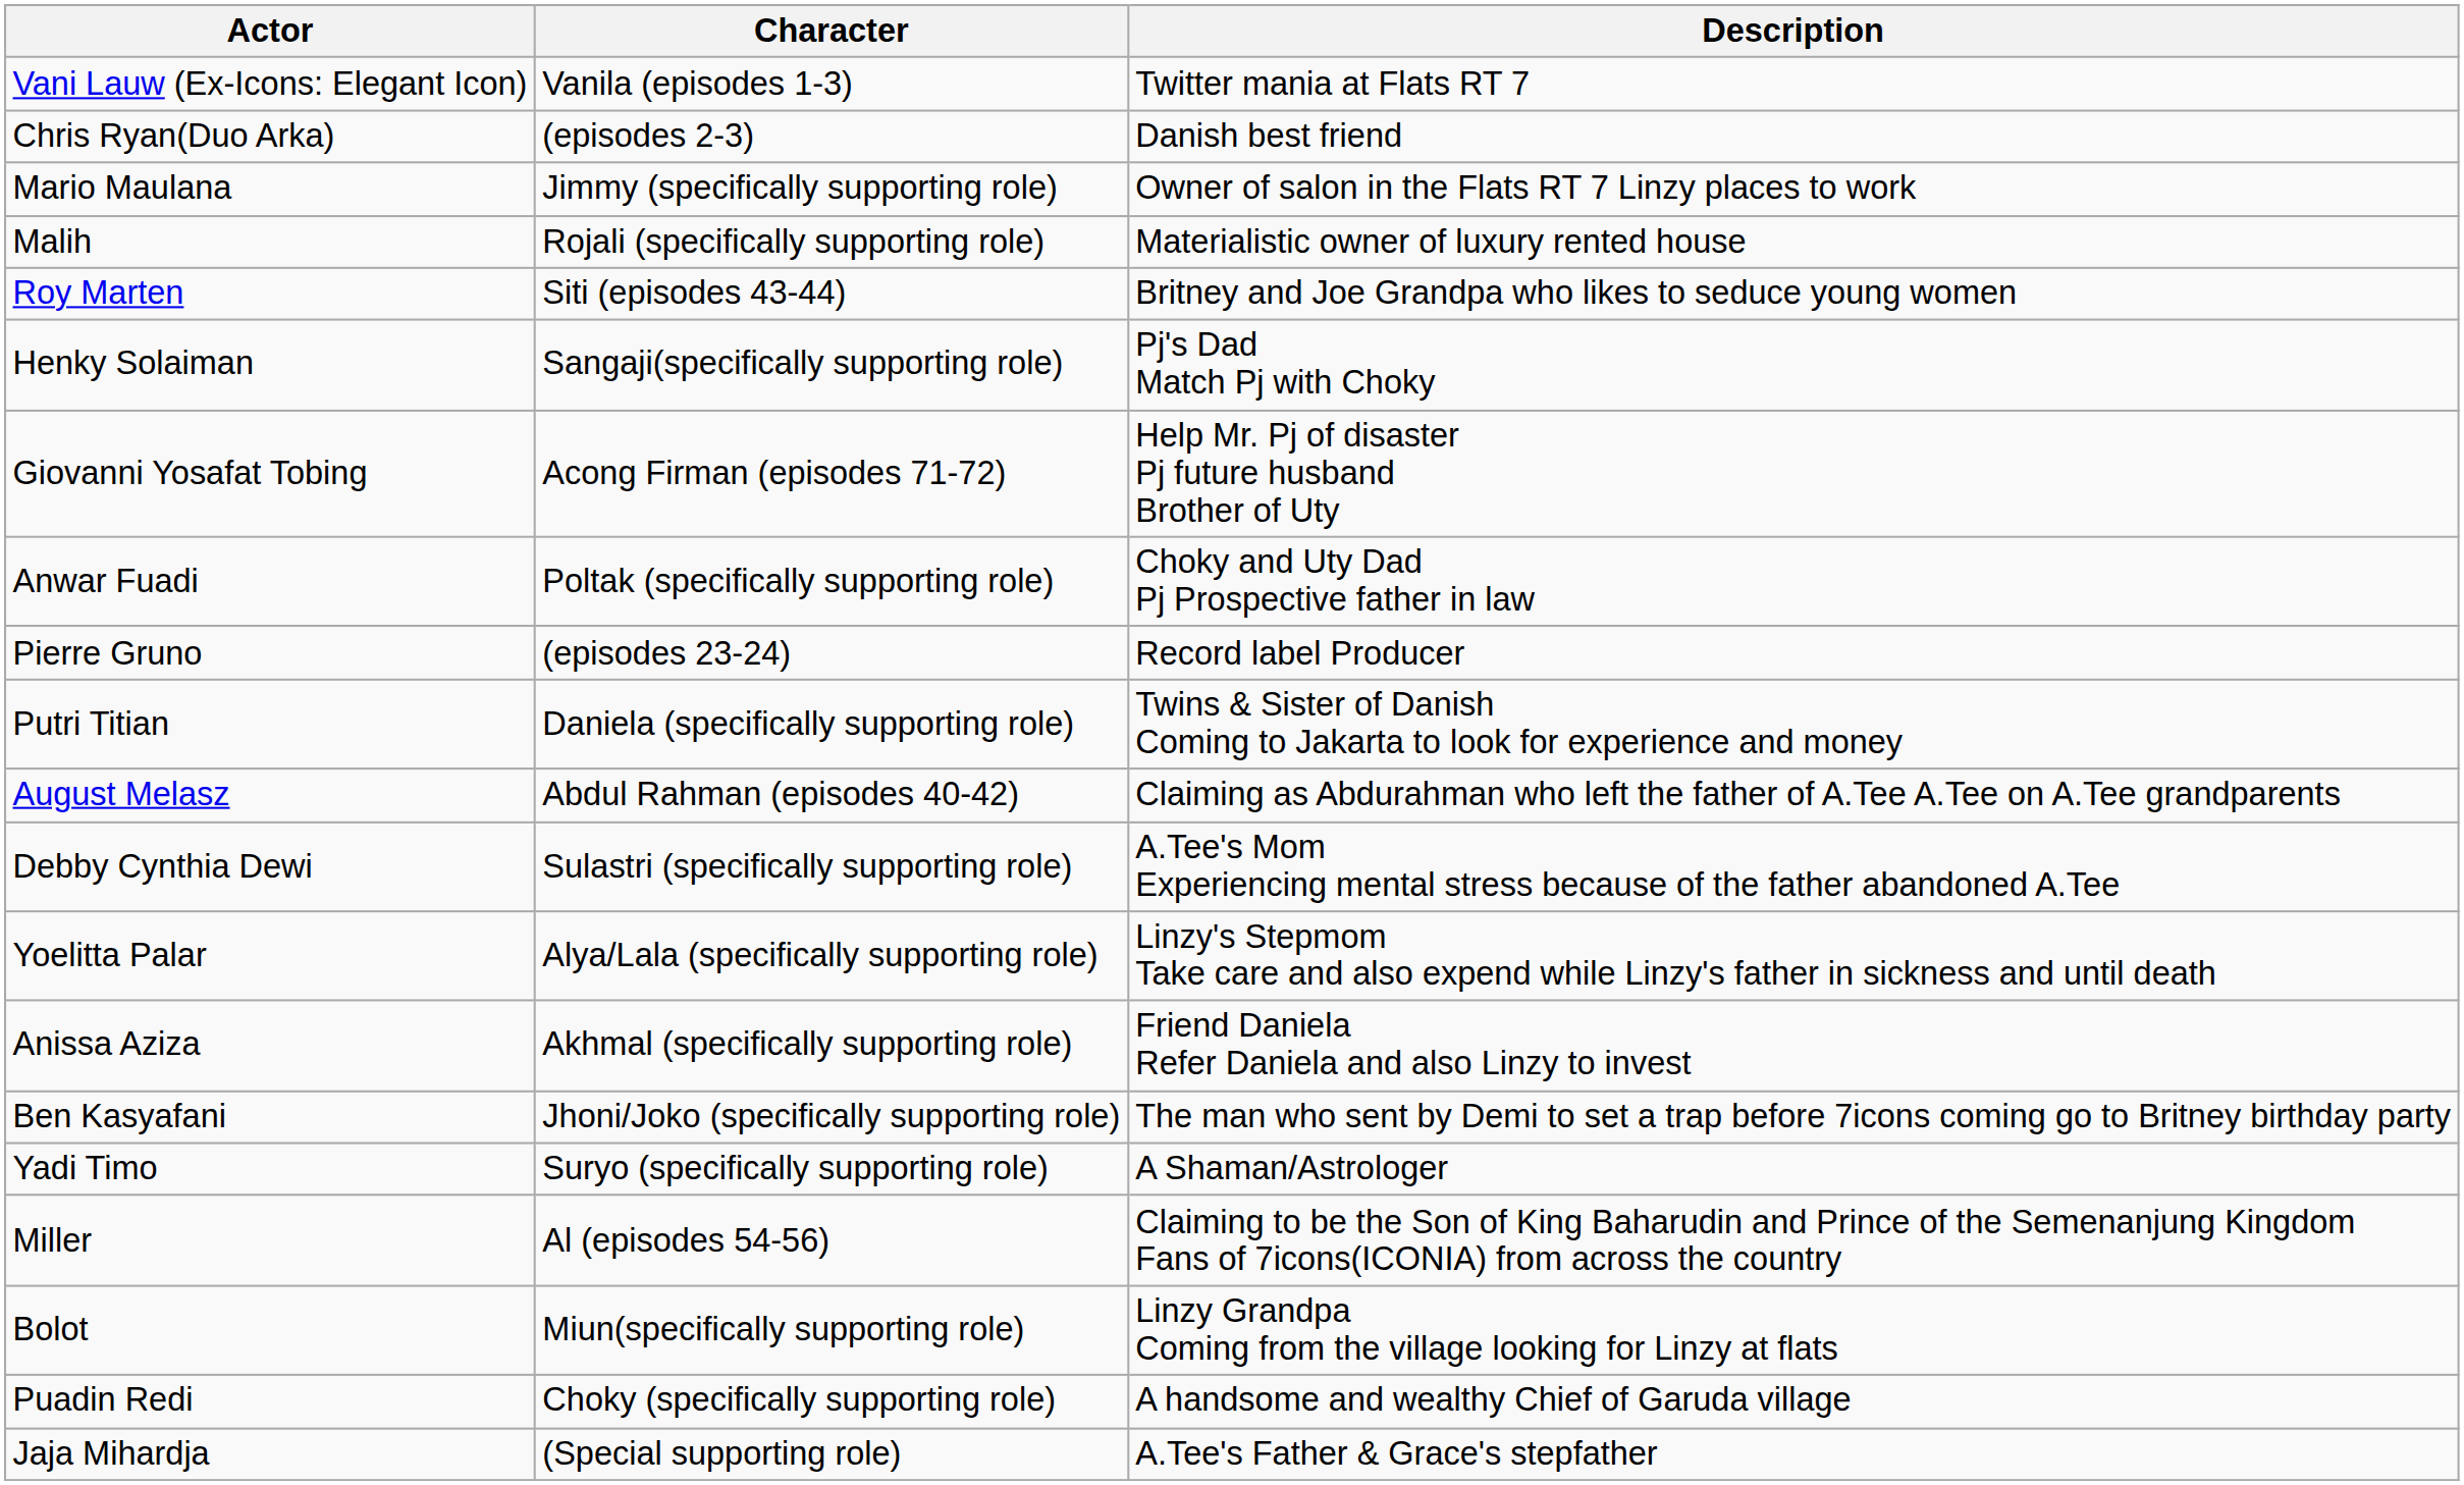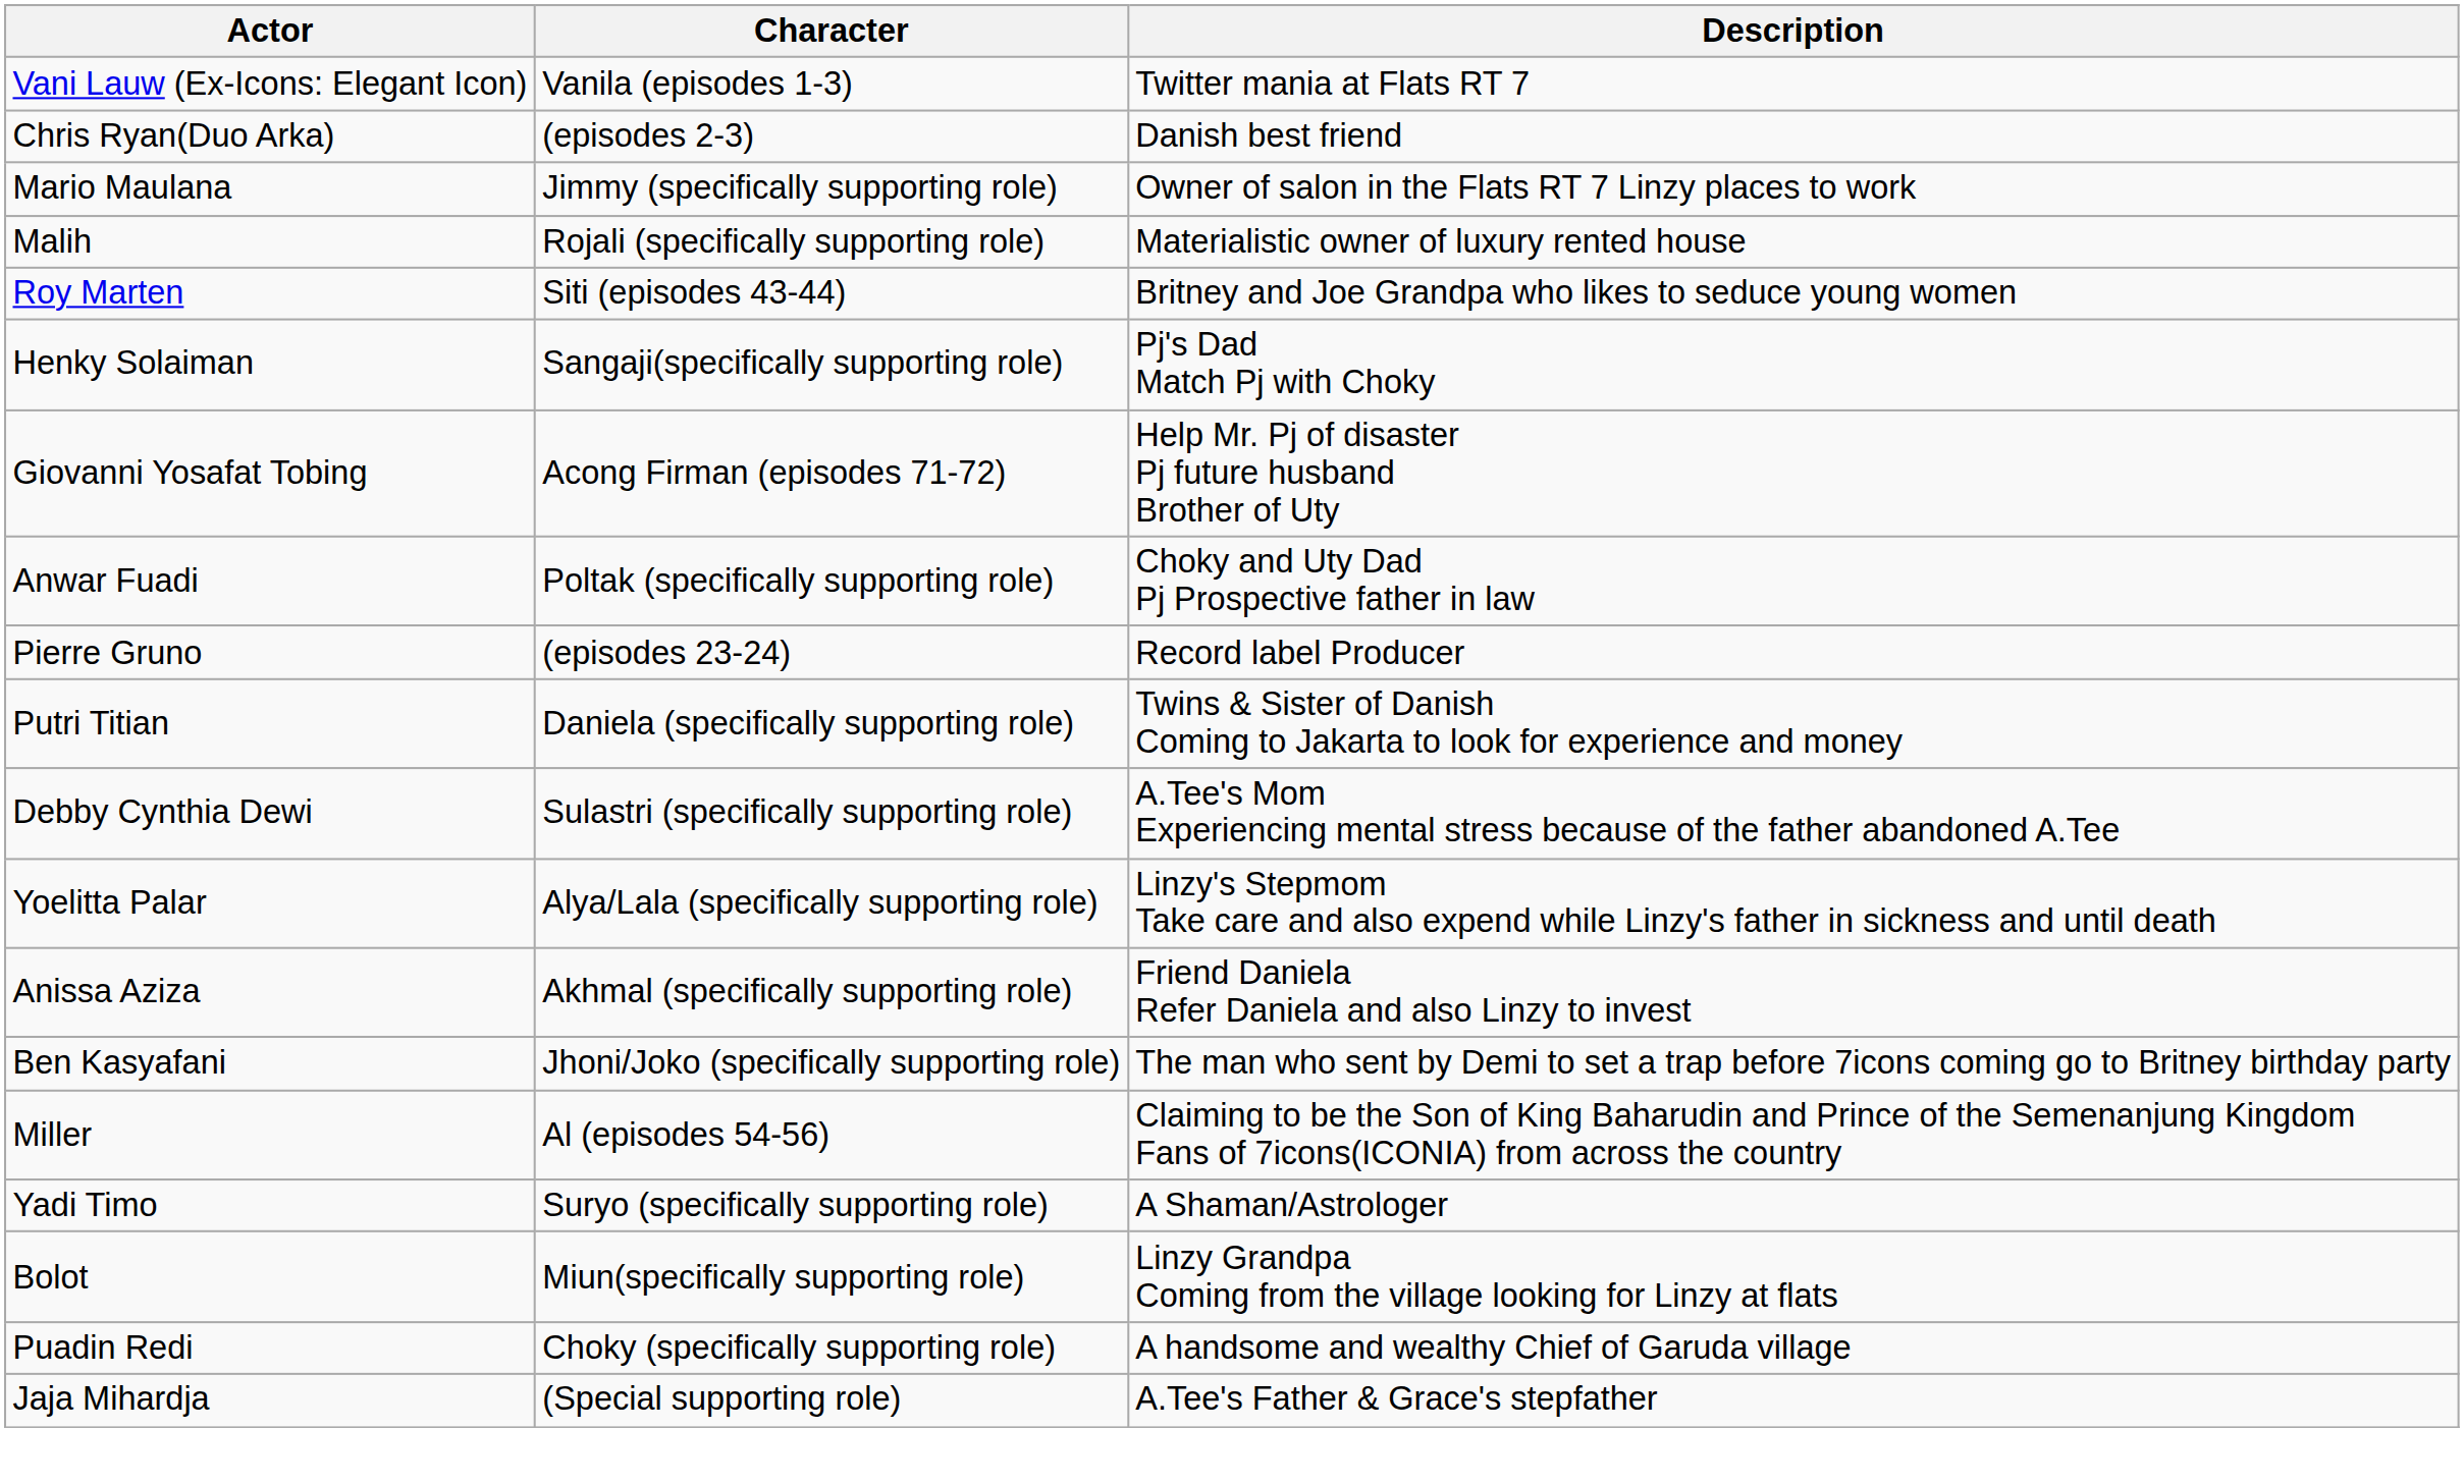 <table class="wikitable">
 <tr>
 <th>Actor</th>
 <th>Character</th>
 <th>Description</th>
 </tr>
 <tr>
 <td><a href='#'>Vani Lauw</a> (Ex-Icons: Elegant Icon)</td>
 <td>Vanila (episodes 1-3)</td>
 <td>Twitter mania at Flats RT 7</td>
 </tr>
 <tr>
 <td>Chris Ryan(Duo Arka)</td>
 <td>(episodes 2-3)</td>
 <td>Danish best friend</td>
 </tr>
 <tr>
 <td>Mario Maulana</td>
 <td>Jimmy (specifically supporting role)</td>
 <td>Owner of salon in the Flats RT 7 Linzy places to work</td>
 </tr>
 <tr>
 <td>Malih</td>
 <td>Rojali (specifically supporting role)</td>
 <td>Materialistic owner of luxury rented house</td>
 </tr>
 <tr>
 <td><a href='#'>Roy Marten</a></td>
 <td>Siti (episodes 43-44)</td>
 <td>Britney and Joe Grandpa who likes to seduce young women</td>
 </tr>
 <tr>
 <td>Henky Solaiman</td>
 <td>Sangaji(specifically supporting role)</td>
 <td>Pj's Dad<br>Match Pj with Choky</td>
 </tr>
 <tr>
 <td>Giovanni Yosafat Tobing</td>
 <td>Acong Firman (episodes 71-72)</td>
 <td>Help Mr. Pj of disaster<br>Pj future husband<br>Brother of Uty</td>
 </tr>
 <tr>
 <td>Anwar Fuadi</td>
 <td>Poltak (specifically supporting role)</td>
 <td>Choky and Uty Dad<br>Pj Prospective father in law</td>
 </tr>
 <tr>
 <td>Pierre Gruno</td>
 <td>(episodes 23-24)</td>
 <td>Record label Producer</td>
 </tr>
 <tr>
 <td>Putri Titian</td>
 <td>Daniela (specifically supporting role)</td>
 <td>Twins & Sister of Danish<br>Coming to Jakarta to look for experience and money</td>
 </tr>
 <tr>
-<td><a href='#'>August Melasz</a></td>
-<td>Abdul Rahman (episodes 40-42)</td>
-<td>Claiming as Abdurahman who left the father of A.Tee A.Tee on A.Tee grandparents</td>
-</tr>
-<tr>
 <td>Debby Cynthia Dewi</td>
 <td>Sulastri (specifically supporting role)</td>
 <td>A.Tee's Mom<br>Experiencing mental stress because of the father abandoned A.Tee</td>
 </tr>
 <tr>
 <td>Yoelitta Palar</td>
 <td>Alya/Lala (specifically supporting role)</td>
 <td>Linzy's Stepmom<br>Take care and also expend while Linzy's father in sickness and until death</td>
 </tr>
 <tr>
 <td>Anissa Aziza</td>
 <td>Akhmal (specifically supporting role)</td>
 <td>Friend Daniela<br>Refer Daniela and also Linzy to invest</td>
 </tr>
 <tr>
 <td>Ben Kasyafani</td>
 <td>Jhoni/Joko (specifically supporting role)</td>
 <td>The man who sent by Demi to set a trap before 7icons coming go to Britney birthday party</td>
 </tr>
 <tr>
+<td>Miller</td>
+<td>Al (episodes 54-56)</td>
+<td>Claiming to be the Son of King Baharudin and Prince of the Semenanjung Kingdom<br>Fans of 7icons(ICONIA) from across the country</td>
+</tr>
+<tr>
 <td>Yadi Timo</td>
 <td>Suryo (specifically supporting role)</td>
 <td>A Shaman/Astrologer</td>
-</tr>
-<tr>
-<td>Miller</td>
-<td>Al (episodes 54-56)</td>
-<td>Claiming to be the Son of King Baharudin and Prince of the Semenanjung Kingdom<br>Fans of 7icons(ICONIA) from across the country</td>
 </tr>
 <tr>
 <td>Bolot</td>
 <td>Miun(specifically supporting role)</td>
 <td>Linzy Grandpa<br>Coming from the village looking for Linzy at flats</td>
 </tr>
 <tr>
 <td>Puadin Redi</td>
 <td>Choky (specifically supporting role)</td>
 <td>A handsome and wealthy Chief of Garuda village</td>
 </tr>
 <tr>
 <td>Jaja Mihardja</td>
 <td>(Special supporting role)</td>
 <td>A.Tee's Father & Grace's stepfather</td>
 </tr>
 <tr>
 </tr>
 </table>
